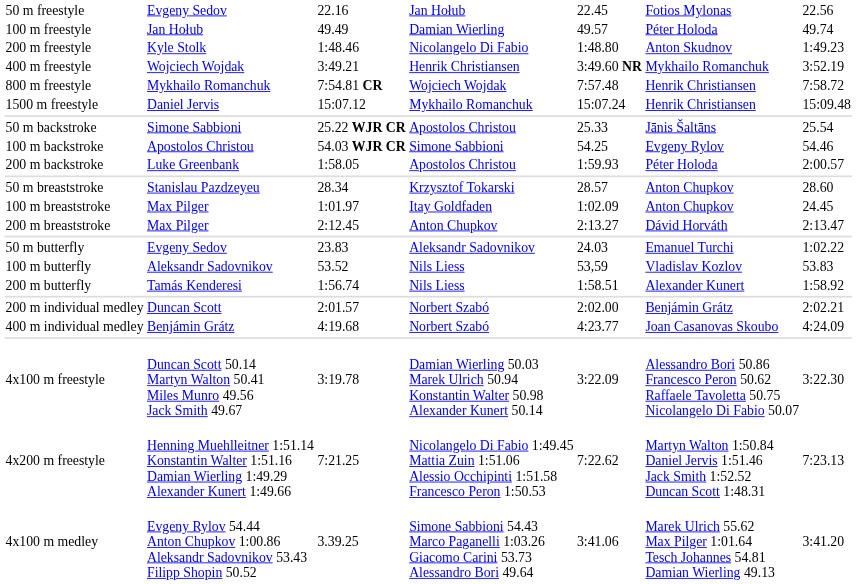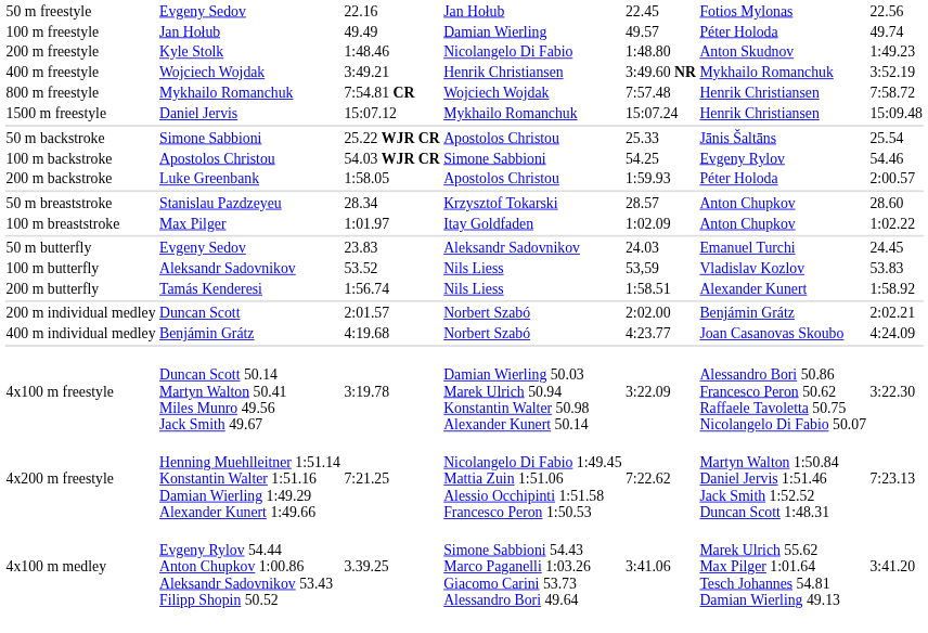 <table>
 <tr>
 <td>50 m freestyle</td>
 <td><a href='#'>Evgeny Sedov</a><br></td>
 <td>22.16</td>
 <td><a href='#'>Jan Hołub</a><br></td>
 <td>22.45</td>
 <td><a href='#'>Fotios Mylonas</a><br></td>
 <td>22.56</td>
 </tr>
 <tr>
 <td>100 m freestyle</td>
 <td><a href='#'>Jan Hołub</a><br></td>
 <td>49.49</td>
 <td><a href='#'>Damian Wierling</a><br></td>
 <td>49.57</td>
 <td><a href='#'>Péter Holoda</a><br></td>
 <td>49.74</td>
 </tr>
 <tr>
 <td>200 m freestyle</td>
 <td><a href='#'>Kyle Stolk</a><br></td>
 <td>1:48.46</td>
 <td><a href='#'>Nicolangelo Di Fabio</a><br></td>
 <td>1:48.80</td>
 <td><a href='#'>Anton Skudnov</a><br></td>
 <td>1:49.23</td>
 </tr>
 <tr>
 <td>400 m freestyle</td>
 <td><a href='#'>Wojciech Wojdak</a><br></td>
 <td>3:49.21</td>
 <td><a href='#'>Henrik Christiansen</a><br></td>
 <td>3:49.60 <strong>NR</strong></td>
 <td><a href='#'>Mykhailo Romanchuk</a><br></td>
 <td>3:52.19</td>
 </tr>
 <tr>
 <td>800 m freestyle</td>
 <td><a href='#'>Mykhailo Romanchuk</a><br></td>
 <td>7:54.81 <strong>CR</strong></td>
 <td><a href='#'>Wojciech Wojdak</a><br></td>
 <td>7:57.48</td>
 <td><a href='#'>Henrik Christiansen</a><br></td>
 <td>7:58.72</td>
 </tr>
 <tr>
 <td>1500 m freestyle</td>
 <td><a href='#'>Daniel Jervis</a><br></td>
 <td>15:07.12</td>
 <td><a href='#'>Mykhailo Romanchuk</a><br></td>
 <td>15:07.24</td>
 <td><a href='#'>Henrik Christiansen</a><br></td>
 <td>15:09.48</td>
 </tr>
 <tr bgcolor=#DDDDDD>
 <td colspan=7></td>
 </tr>
 <tr>
 <td>50 m backstroke</td>
 <td><a href='#'>Simone Sabbioni</a><br></td>
 <td>25.22 <strong>WJR</strong> <strong>CR</strong></td>
 <td><a href='#'>Apostolos Christou</a><br></td>
 <td>25.33</td>
 <td><a href='#'>Jānis Šaltāns</a><br></td>
 <td>25.54</td>
 </tr>
 <tr>
 <td>100 m backstroke</td>
 <td><a href='#'>Apostolos Christou</a><br></td>
 <td>54.03 <strong>WJR</strong> <strong>CR</strong></td>
 <td><a href='#'>Simone Sabbioni</a><br></td>
 <td>54.25</td>
 <td><a href='#'>Evgeny Rylov</a><br></td>
 <td>54.46</td>
 </tr>
 <tr>
 <td>200 m backstroke</td>
 <td><a href='#'>Luke Greenbank</a><br></td>
 <td>1:58.05</td>
 <td><a href='#'>Apostolos Christou</a><br></td>
 <td>1:59.93</td>
 <td><a href='#'>Péter Holoda</a><br></td>
 <td>2:00.57</td>
 </tr>
 <tr bgcolor=#DDDDDD>
 <td colspan=7></td>
 </tr>
 <tr>
 <td>50 m breaststroke</td>
 <td><a href='#'>Stanislau Pazdzeyeu</a><br></td>
 <td>28.34</td>
 <td><a href='#'>Krzysztof Tokarski </a><br></td>
 <td>28.57</td>
 <td><a href='#'>Anton Chupkov</a><br></td>
 <td>28.60</td>
 </tr>
 <tr>
 <td>100 m breaststroke</td>
 <td><a href='#'>Max Pilger</a><br></td>
 <td>1:01.97</td>
 <td><a href='#'>Itay Goldfaden</a><br></td>
 <td>1:02.09</td>
 <td><a href='#'>Anton Chupkov</a><br></td>
-<td>24.45</td>
-</tr>
-<tr>
-<td>200 m breaststroke</td>
-<td><a href='#'>Max Pilger</a><br></td>
-<td>2:12.45</td>
-<td><a href='#'>Anton Chupkov</a><br></td>
-<td>2:13.27</td>
-<td><a href='#'>Dávid Horváth</a><br></td>
-<td>2:13.47</td>
+<td>1:02.22</td>
 </tr>
 <tr bgcolor=#DDDDDD>
 <td colspan=7></td>
 </tr>
 <tr>
 <td>50 m butterfly</td>
 <td><a href='#'>Evgeny Sedov</a><br></td>
 <td>23.83</td>
 <td><a href='#'>Aleksandr Sadovnikov</a><br></td>
 <td>24.03</td>
 <td><a href='#'>Emanuel Turchi</a><br></td>
-<td>1:02.22</td>
+<td>24.45</td>
 </tr>
 <tr>
 <td>100 m butterfly</td>
 <td><a href='#'>Aleksandr Sadovnikov</a><br></td>
 <td>53.52</td>
 <td><a href='#'>Nils Liess</a><br></td>
 <td>53,59</td>
 <td><a href='#'>Vladislav Kozlov</a><br></td>
 <td>53.83</td>
 </tr>
 <tr>
 <td>200 m butterfly</td>
 <td><a href='#'>Tamás Kenderesi</a><br></td>
 <td>1:56.74</td>
 <td><a href='#'>Nils Liess</a><br></td>
 <td>1:58.51</td>
 <td><a href='#'>Alexander Kunert</a><br></td>
 <td>1:58.92</td>
 </tr>
 <tr bgcolor=#DDDDDD>
 <td colspan=7></td>
 </tr>
 <tr>
 <td>200 m individual medley</td>
 <td><a href='#'>Duncan Scott</a><br></td>
 <td>2:01.57</td>
 <td><a href='#'>Norbert Szabó</a><br></td>
 <td>2:02.00</td>
 <td><a href='#'>Benjámin Grátz</a><br></td>
 <td>2:02.21</td>
 </tr>
 <tr>
 <td>400 m individual medley</td>
 <td><a href='#'>Benjámin Grátz</a><br></td>
 <td>4:19.68</td>
 <td><a href='#'>Norbert Szabó</a><br></td>
 <td>4:23.77</td>
 <td><a href='#'>Joan Casanovas Skoubo</a><br></td>
 <td>4:24.09</td>
 </tr>
 <tr bgcolor=#DDDDDD>
 <td colspan=7></td>
 </tr>
 <tr>
 <td>4x100 m freestyle</td>
 <td><br><a href='#'>Duncan Scott</a> 50.14<br><a href='#'>Martyn Walton</a> 50.41<br><a href='#'>Miles Munro</a> 49.56<br><a href='#'>Jack Smith</a> 49.67</td>
 <td>3:19.78</td>
 <td><br><a href='#'>Damian Wierling</a> 50.03<br><a href='#'>Marek Ulrich</a> 50.94<br><a href='#'>Konstantin Walter</a> 50.98<br><a href='#'>Alexander Kunert</a> 50.14</td>
 <td>3:22.09</td>
 <td><br><a href='#'>Alessandro Bori</a> 50.86<br><a href='#'>Francesco Peron</a> 50.62<br><a href='#'>Raffaele Tavoletta</a> 50.75<br><a href='#'>Nicolangelo Di Fabio</a> 50.07</td>
 <td>3:22.30</td>
 </tr>
 <tr>
 <td>4x200 m freestyle</td>
 <td><br><a href='#'>Henning Muehlleitner</a> 1:51.14 <br><a href='#'>Konstantin Walter</a> 1:51.16 <br><a href='#'>Damian Wierling</a> 1:49.29<br><a href='#'>Alexander Kunert</a> 1:49.66</td>
 <td>7:21.25</td>
 <td><br><a href='#'>Nicolangelo Di Fabio</a> 1:49.45 <br><a href='#'>Mattia Zuin</a> 1:51.06 <br><a href='#'>Alessio Occhipinti</a> 1:51.58 <br><a href='#'>Francesco Peron</a> 1:50.53</td>
 <td>7:22.62</td>
 <td><br><a href='#'>Martyn Walton</a> 1:50.84 <br><a href='#'>Daniel Jervis</a> 1:51.46 <br><a href='#'>Jack Smith</a> 1:52.52<br><a href='#'>Duncan Scott</a> 1:48.31</td>
 <td>7:23.13</td>
 </tr>
 <tr>
 <td>4x100 m medley</td>
 <td><br><a href='#'>Evgeny Rylov</a> 54.44 <br><a href='#'>Anton Chupkov</a> 1:00.86 <br><a href='#'>Aleksandr Sadovnikov</a> 53.43 <br><a href='#'>Filipp Shopin</a> 50.52</td>
 <td>3.39.25</td>
 <td><br><a href='#'>Simone Sabbioni</a> 54.43 <br><a href='#'>Marco Paganelli</a> 1:03.26 <br><a href='#'>Giacomo Carini</a> 53.73 <br><a href='#'>Alessandro Bori</a> 49.64</td>
 <td>3:41.06</td>
 <td><br><a href='#'>Marek Ulrich</a> 55.62 <br><a href='#'>Max Pilger</a> 1:01.64 <br><a href='#'>Tesch Johannes</a> 54.81<br><a href='#'>Damian Wierling</a> 49.13</td>
 <td>3:41.20</td>
 </tr>
 </table>
